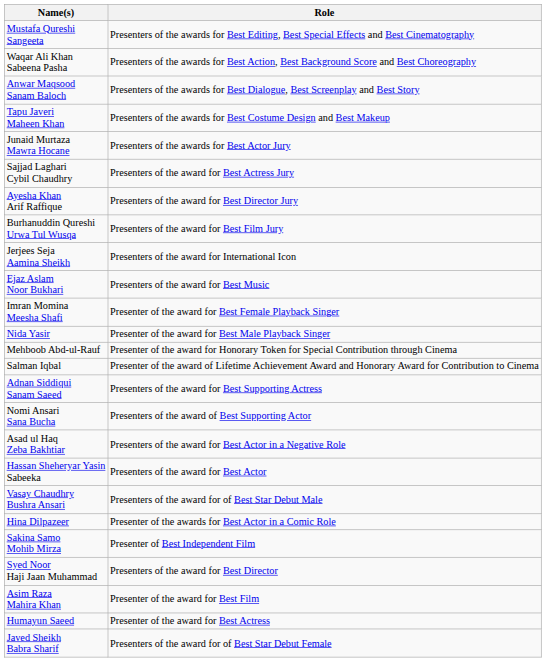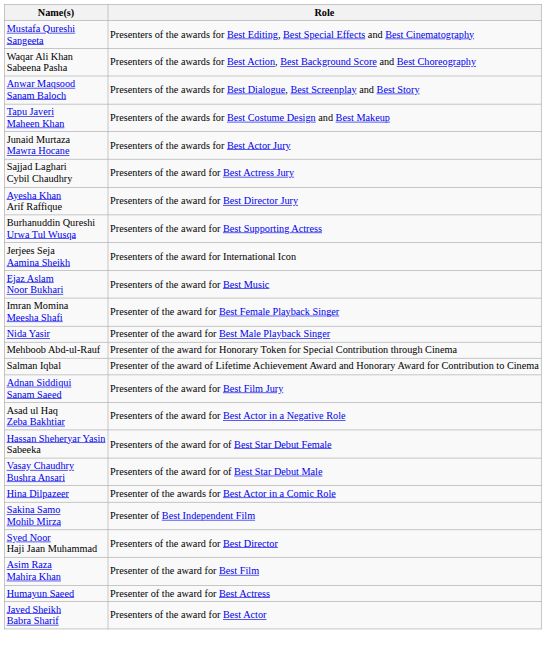 <table class="wikitable sortable">
 <tr>
 <th>Name(s)</th>
 <th>Role</th>
 </tr>
 <tr>
 <td><a href='#'>Mustafa Qureshi</a><br><a href='#'>Sangeeta</a></td>
 <td>Presenters of the awards for <a href='#'>Best Editing</a>, <a href='#'>Best Special Effects</a> and <a href='#'>Best Cinematography</a></td>
 </tr>
 <tr>
 <td>Waqar Ali Khan<br>Sabeena Pasha</td>
 <td>Presenters of the awards for <a href='#'>Best Action</a>, <a href='#'>Best Background Score</a> and <a href='#'>Best Choreography</a></td>
 </tr>
 <tr>
 <td><a href='#'>Anwar Maqsood</a> <br><a href='#'>Sanam Baloch</a></td>
 <td>Presenters of the awards for <a href='#'>Best Dialogue</a>, <a href='#'>Best Screenplay</a> and <a href='#'>Best Story</a></td>
 </tr>
 <tr>
 <td><a href='#'>Tapu Javeri</a><br><a href='#'>Maheen Khan</a></td>
 <td>Presenters of the awards for <a href='#'>Best Costume Design</a> and <a href='#'>Best Makeup</a></td>
 </tr>
 <tr>
 <td>Junaid Murtaza<br><a href='#'>Mawra Hocane</a></td>
 <td>Presenters of the awards for <a href='#'>Best Actor Jury</a></td>
 </tr>
 <tr>
 <td>Sajjad Laghari <br> Cybil Chaudhry</td>
 <td>Presenters of the award for <a href='#'>Best Actress Jury</a></td>
 </tr>
 <tr>
 <td><a href='#'>Ayesha Khan</a><br> Arif Raffique</td>
 <td>Presenters of the award for <a href='#'>Best Director Jury</a></td>
 </tr>
 <tr>
 <td>Burhanuddin Qureshi<br><a href='#'>Urwa Tul Wusqa</a></td>
-<td>Presenters of the award for <a href='#'>Best Film Jury</a></td>
+<td>Presenters of the award for <a href='#'>Best Supporting Actress</a></td>
 </tr>
 <tr>
 <td>Jerjees Seja <br><a href='#'>Aamina Sheikh</a></td>
 <td>Presenters of the award for International Icon</td>
 </tr>
 <tr>
 <td><a href='#'>Ejaz Aslam</a><br><a href='#'>Noor Bukhari</a></td>
 <td>Presenters of the award for <a href='#'>Best Music</a></td>
 </tr>
 <tr>
 <td>Imran Momina<br><a href='#'>Meesha Shafi</a></td>
 <td>Presenter of the award for <a href='#'>Best Female Playback Singer</a></td>
 </tr>
 <tr>
 <td><a href='#'>Nida Yasir</a></td>
 <td>Presenter of the award for <a href='#'>Best Male Playback Singer</a></td>
 </tr>
 <tr>
 <td>Mehboob Abd-ul-Rauf</td>
 <td>Presenter of the award for Honorary Token for Special Contribution through Cinema</td>
 </tr>
 <tr>
 <td>Salman Iqbal</td>
 <td>Presenter of the award of Lifetime Achievement Award and Honorary Award for Contribution to Cinema</td>
 </tr>
 <tr>
 <td><a href='#'>Adnan Siddiqui</a><br><a href='#'>Sanam Saeed</a></td>
-<td>Presenters of the award for <a href='#'>Best Supporting Actress</a></td>
-</tr>
-<tr>
-<td>Nomi Ansari<br><a href='#'>Sana Bucha</a></td>
-<td>Presenters of the award of <a href='#'>Best Supporting Actor</a></td>
+<td>Presenters of the award for <a href='#'>Best Film Jury</a></td>
 </tr>
 <tr>
 <td>Asad ul Haq<br><a href='#'>Zeba Bakhtiar</a></td>
 <td>Presenters of the award for <a href='#'>Best Actor in a Negative Role</a></td>
 </tr>
 <tr>
 <td><a href='#'>Hassan Sheheryar Yasin</a><br>Sabeeka</td>
-<td>Presenters of the award for <a href='#'>Best Actor</a></td>
+<td>Presenters of the award for of <a href='#'>Best Star Debut Female</a></td>
 </tr>
 <tr>
 <td><a href='#'>Vasay Chaudhry</a><br><a href='#'>Bushra Ansari</a></td>
 <td>Presenters of the award for of <a href='#'>Best Star Debut Male</a></td>
 </tr>
 <tr>
 <td><a href='#'>Hina Dilpazeer</a></td>
 <td>Presenter of the awards for <a href='#'>Best Actor in a Comic Role</a></td>
 </tr>
 <tr>
 <td><a href='#'>Sakina Samo</a><br><a href='#'>Mohib Mirza</a></td>
 <td>Presenter of <a href='#'>Best Independent Film</a></td>
 </tr>
 <tr>
 <td><a href='#'>Syed Noor</a><br>Haji Jaan Muhammad</td>
 <td>Presenters of the award for <a href='#'>Best Director</a></td>
 </tr>
 <tr>
 <td><a href='#'>Asim Raza</a><br><a href='#'>Mahira Khan</a></td>
 <td>Presenter of the award for <a href='#'>Best Film</a></td>
 </tr>
 <tr>
 <td><a href='#'>Humayun Saeed</a></td>
 <td>Presenter of the award for <a href='#'>Best Actress</a></td>
 </tr>
 <tr>
 <td><a href='#'>Javed Sheikh</a><br><a href='#'>Babra Sharif</a></td>
-<td>Presenters of the award for of <a href='#'>Best Star Debut Female</a></td>
+<td>Presenters of the award for <a href='#'>Best Actor</a></td>
 </tr>
 </table>
